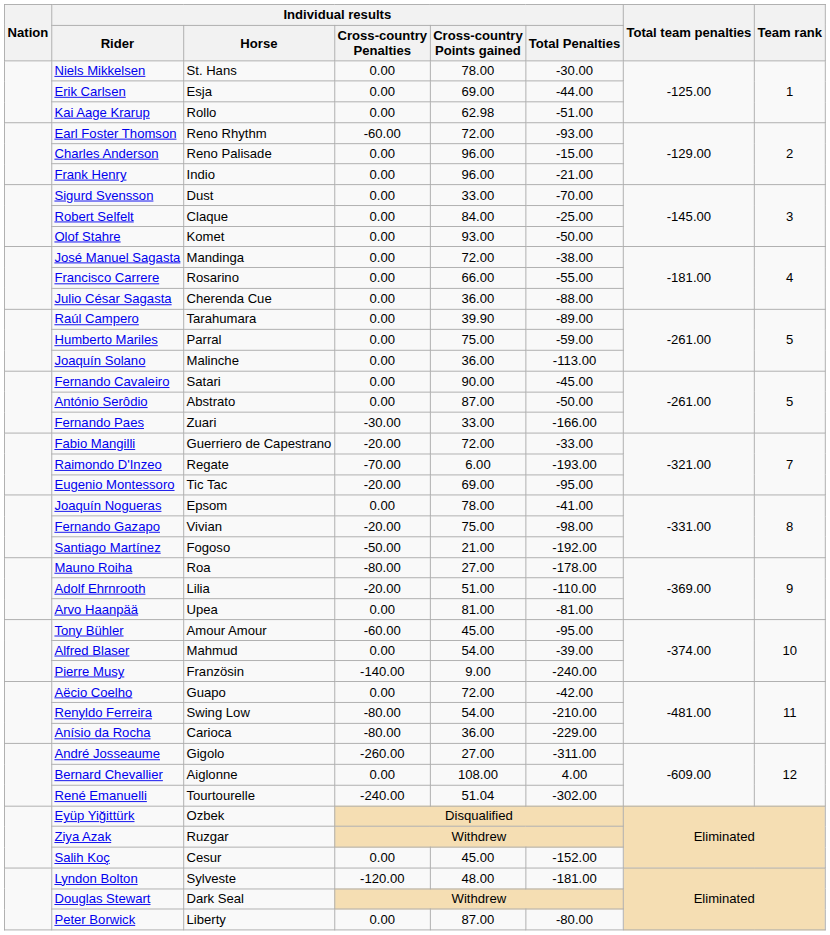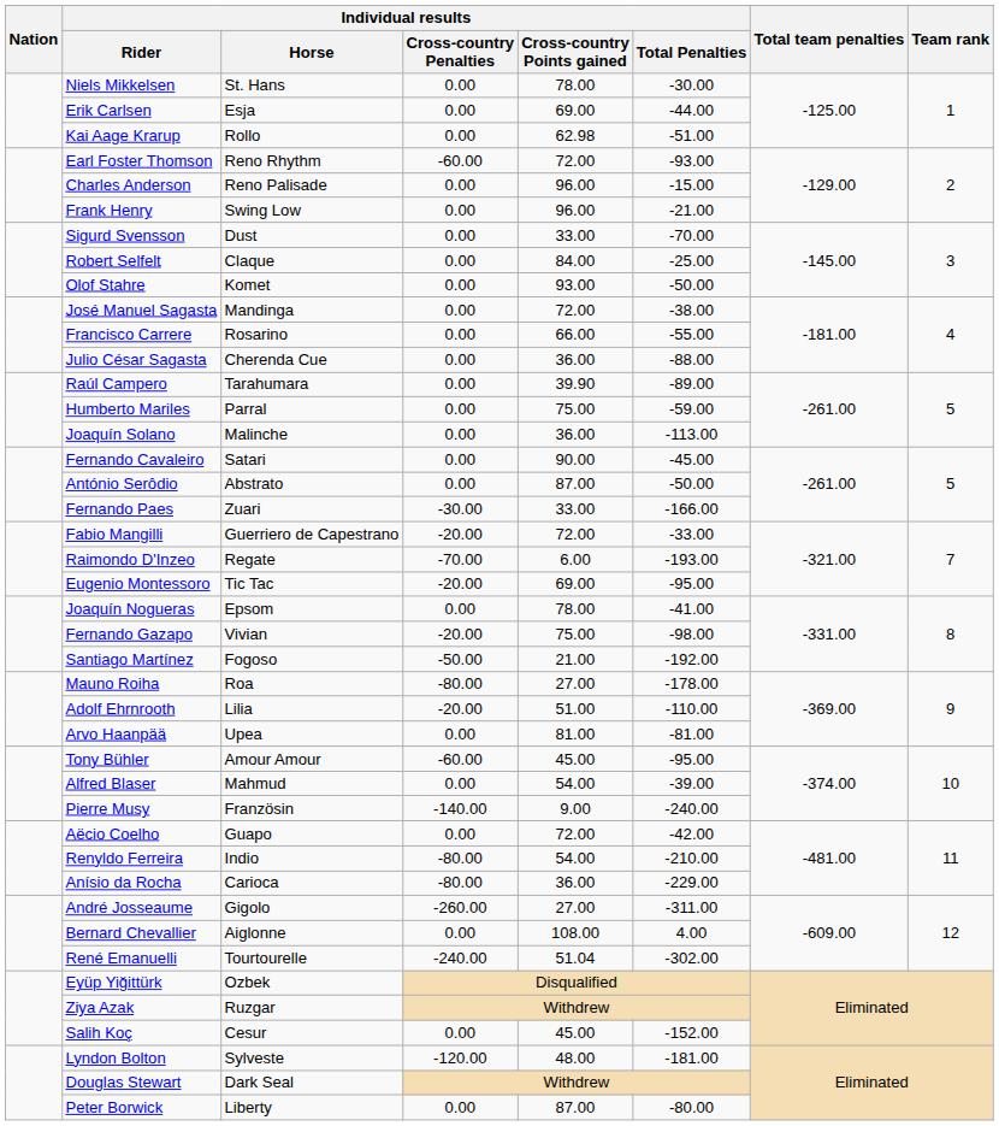 <table class=wikitable style="font-size:90%">
 <tr>
 <th rowspan="2">Nation</th>
 <th colspan="5">Individual results</th>
 <th rowspan="2">Total team penalties</th>
 <th rowspan="2">Team rank</th>
 </tr>
 <tr>
 <th>Rider</th>
 <th>Horse</th>
 <th>Cross-country<br>Penalties</th>
 <th>Cross-country<br>Points gained</th>
 <th>Total Penalties</th>
 </tr>
 <tr>
 <td rowspan="3"></td>
 <td><a href='#'>Niels Mikkelsen</a></td>
 <td>St. Hans</td>
 <td align=center>0.00</td>
 <td align=center>78.00</td>
 <td align=center>-30.00</td>
 <td align=center rowspan="3">-125.00</td>
 <td align=center rowspan="3">1</td>
 </tr>
 <tr>
 <td><a href='#'>Erik Carlsen</a></td>
 <td>Esja</td>
 <td align=center>0.00</td>
 <td align=center>69.00</td>
 <td align=center>-44.00</td>
 </tr>
 <tr>
 <td><a href='#'>Kai Aage Krarup</a></td>
 <td>Rollo</td>
 <td align=center>0.00</td>
 <td align=center>62.98</td>
 <td align=center>-51.00</td>
 </tr>
 <tr>
 <td rowspan="3"></td>
 <td><a href='#'>Earl Foster Thomson</a></td>
 <td>Reno Rhythm</td>
 <td align=center>-60.00</td>
 <td align=center>72.00</td>
 <td align=center>-93.00</td>
 <td align=center rowspan="3">-129.00</td>
 <td align=center rowspan="3">2</td>
 </tr>
 <tr>
 <td><a href='#'>Charles Anderson</a></td>
 <td>Reno Palisade</td>
 <td align=center>0.00</td>
 <td align=center>96.00</td>
 <td align=center>-15.00</td>
 </tr>
 <tr>
 <td><a href='#'>Frank Henry</a></td>
-<td>Indio</td>
+<td>Swing Low</td>
 <td align=center>0.00</td>
 <td align=center>96.00</td>
 <td align=center>-21.00</td>
 </tr>
 <tr>
 <td rowspan="3"></td>
 <td><a href='#'>Sigurd Svensson</a></td>
 <td>Dust</td>
 <td align=center>0.00</td>
 <td align=center>33.00</td>
 <td align=center>-70.00</td>
 <td align=center rowspan="3">-145.00</td>
 <td align=center rowspan="3">3</td>
 </tr>
 <tr>
 <td><a href='#'>Robert Selfelt</a></td>
 <td>Claque</td>
 <td align=center>0.00</td>
 <td align=center>84.00</td>
 <td align=center>-25.00</td>
 </tr>
 <tr>
 <td><a href='#'>Olof Stahre</a></td>
 <td>Komet</td>
 <td align=center>0.00</td>
 <td align=center>93.00</td>
 <td align=center>-50.00</td>
 </tr>
 <tr>
 <td rowspan="3"></td>
 <td><a href='#'>José Manuel Sagasta</a></td>
 <td>Mandinga</td>
 <td align=center>0.00</td>
 <td align=center>72.00</td>
 <td align=center>-38.00</td>
 <td align=center rowspan="3">-181.00</td>
 <td align=center rowspan="3">4</td>
 </tr>
 <tr>
 <td><a href='#'>Francisco Carrere</a></td>
 <td>Rosarino</td>
 <td align=center>0.00</td>
 <td align=center>66.00</td>
 <td align=center>-55.00</td>
 </tr>
 <tr>
 <td><a href='#'>Julio César Sagasta</a></td>
 <td>Cherenda Cue</td>
 <td align=center>0.00</td>
 <td align=center>36.00</td>
 <td align=center>-88.00</td>
 </tr>
 <tr>
 <td rowspan="3"></td>
 <td><a href='#'>Raúl Campero</a></td>
 <td>Tarahumara</td>
 <td align=center>0.00</td>
 <td align=center>39.90</td>
 <td align=center>-89.00</td>
 <td align=center rowspan="3">-261.00</td>
 <td align=center rowspan="3">5</td>
 </tr>
 <tr>
 <td><a href='#'>Humberto Mariles</a></td>
 <td>Parral</td>
 <td align=center>0.00</td>
 <td align=center>75.00</td>
 <td align=center>-59.00</td>
 </tr>
 <tr>
 <td><a href='#'>Joaquín Solano</a></td>
 <td>Malinche</td>
 <td align=center>0.00</td>
 <td align=center>36.00</td>
 <td align=center>-113.00</td>
 </tr>
 <tr>
 <td rowspan="3"></td>
 <td><a href='#'>Fernando Cavaleiro</a></td>
 <td>Satari</td>
 <td align=center>0.00</td>
 <td align=center>90.00</td>
 <td align=center>-45.00</td>
 <td align=center rowspan="3">-261.00</td>
 <td align=center rowspan="3">5</td>
 </tr>
 <tr>
 <td><a href='#'>António Serôdio</a></td>
 <td>Abstrato</td>
 <td align=center>0.00</td>
 <td align=center>87.00</td>
 <td align=center>-50.00</td>
 </tr>
 <tr>
 <td><a href='#'>Fernando Paes</a></td>
 <td>Zuari</td>
 <td align=center>-30.00</td>
 <td align=center>33.00</td>
 <td align=center>-166.00</td>
 </tr>
 <tr>
 <td rowspan="3"></td>
 <td><a href='#'>Fabio Mangilli</a></td>
 <td>Guerriero de Capestrano</td>
 <td align=center>-20.00</td>
 <td align=center>72.00</td>
 <td align=center>-33.00</td>
 <td align=center rowspan="3">-321.00</td>
 <td align=center rowspan="3">7</td>
 </tr>
 <tr>
 <td><a href='#'>Raimondo D'Inzeo</a></td>
 <td>Regate</td>
 <td align=center>-70.00</td>
 <td align=center>6.00</td>
 <td align=center>-193.00</td>
 </tr>
 <tr>
 <td><a href='#'>Eugenio Montessoro</a></td>
 <td>Tic Tac</td>
 <td align=center>-20.00</td>
 <td align=center>69.00</td>
 <td align=center>-95.00</td>
 </tr>
 <tr>
 <td rowspan="3"></td>
 <td><a href='#'>Joaquín Nogueras</a></td>
 <td>Epsom</td>
 <td align=center>0.00</td>
 <td align=center>78.00</td>
 <td align=center>-41.00</td>
 <td align=center rowspan="3">-331.00</td>
 <td align=center rowspan="3">8</td>
 </tr>
 <tr>
 <td><a href='#'>Fernando Gazapo</a></td>
 <td>Vivian</td>
 <td align=center>-20.00</td>
 <td align=center>75.00</td>
 <td align=center>-98.00</td>
 </tr>
 <tr>
 <td><a href='#'>Santiago Martínez</a></td>
 <td>Fogoso</td>
 <td align=center>-50.00</td>
 <td align=center>21.00</td>
 <td align=center>-192.00</td>
 </tr>
 <tr>
 <td rowspan="3"></td>
 <td><a href='#'>Mauno Roiha</a></td>
 <td>Roa</td>
 <td align=center>-80.00</td>
 <td align=center>27.00</td>
 <td align=center>-178.00</td>
 <td align=center rowspan="3">-369.00</td>
 <td align=center rowspan="3">9</td>
 </tr>
 <tr>
 <td><a href='#'>Adolf Ehrnrooth</a></td>
 <td>Lilia</td>
 <td align=center>-20.00</td>
 <td align=center>51.00</td>
 <td align=center>-110.00</td>
 </tr>
 <tr>
 <td><a href='#'>Arvo Haanpää</a></td>
 <td>Upea</td>
 <td align=center>0.00</td>
 <td align=center>81.00</td>
 <td align=center>-81.00</td>
 </tr>
 <tr>
 <td rowspan="3"></td>
 <td><a href='#'>Tony Bühler</a></td>
 <td>Amour Amour</td>
 <td align=center>-60.00</td>
 <td align=center>45.00</td>
 <td align=center>-95.00</td>
 <td align=center rowspan="3">-374.00</td>
 <td align=center rowspan="3">10</td>
 </tr>
 <tr>
 <td><a href='#'>Alfred Blaser</a></td>
 <td>Mahmud</td>
 <td align=center>0.00</td>
 <td align=center>54.00</td>
 <td align=center>-39.00</td>
 </tr>
 <tr>
 <td><a href='#'>Pierre Musy</a></td>
 <td>Französin</td>
 <td align=center>-140.00</td>
 <td align=center>9.00</td>
 <td align=center>-240.00</td>
 </tr>
 <tr>
 <td rowspan="3"></td>
 <td><a href='#'>Aëcio Coelho</a></td>
 <td>Guapo</td>
 <td align=center>0.00</td>
 <td align=center>72.00</td>
 <td align=center>-42.00</td>
 <td align=center rowspan="3">-481.00</td>
 <td align=center rowspan="3">11</td>
 </tr>
 <tr>
 <td><a href='#'>Renyldo Ferreira</a></td>
-<td>Swing Low</td>
+<td>Indio</td>
 <td align=center>-80.00</td>
 <td align=center>54.00</td>
 <td align=center>-210.00</td>
 </tr>
 <tr>
 <td><a href='#'>Anísio da Rocha</a></td>
 <td>Carioca</td>
 <td align=center>-80.00</td>
 <td align=center>36.00</td>
 <td align=center>-229.00</td>
 </tr>
 <tr>
 <td rowspan="3"></td>
 <td><a href='#'>André Josseaume</a></td>
 <td>Gigolo</td>
 <td align=center>-260.00</td>
 <td align=center>27.00</td>
 <td align=center>-311.00</td>
 <td align=center rowspan="3">-609.00</td>
 <td align=center rowspan="3">12</td>
 </tr>
 <tr>
 <td><a href='#'>Bernard Chevallier</a></td>
 <td>Aiglonne</td>
 <td align=center>0.00</td>
 <td align=center>108.00</td>
 <td align=center>4.00</td>
 </tr>
 <tr>
 <td><a href='#'>René Emanuelli</a></td>
 <td>Tourtourelle</td>
 <td align=center>-240.00</td>
 <td align=center>51.04</td>
 <td align=center>-302.00</td>
 </tr>
 <tr>
 <td rowspan="3"></td>
 <td><a href='#'>Eyüp Yiğittürk</a></td>
 <td>Ozbek</td>
 <td align=center colspan=3 bgcolor="wheat">Disqualified</td>
 <td align=center rowspan="3" bgcolor="wheat" colspan=2>Eliminated</td>
 </tr>
 <tr>
 <td><a href='#'>Ziya Azak</a></td>
 <td>Ruzgar</td>
 <td align=center colspan=3 bgcolor="wheat">Withdrew</td>
 </tr>
 <tr>
 <td><a href='#'>Salih Koç</a></td>
 <td>Cesur</td>
 <td align=center>0.00</td>
 <td align=center>45.00</td>
 <td align=center>-152.00</td>
 </tr>
 <tr>
 <td rowspan="3"></td>
 <td><a href='#'>Lyndon Bolton</a></td>
 <td>Sylveste</td>
 <td align=center>-120.00</td>
 <td align=center>48.00</td>
 <td align=center>-181.00</td>
 <td align=center rowspan="3" bgcolor="wheat" colspan=2>Eliminated</td>
 </tr>
 <tr>
 <td><a href='#'>Douglas Stewart</a></td>
 <td>Dark Seal</td>
 <td align=center colspan="3" bgcolor="wheat">Withdrew</td>
 </tr>
 <tr>
 <td><a href='#'>Peter Borwick</a></td>
 <td>Liberty</td>
 <td align=center>0.00</td>
 <td align=center>87.00</td>
 <td align=center>-80.00</td>
 </tr>
 </table>
